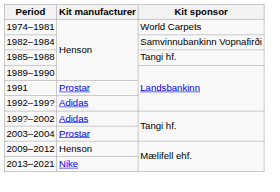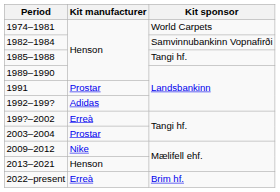 <table class="wikitable">
 <tr>
 <th>Period</th>
 <th>Kit manufacturer</th>
 <th>Kit sponsor</th>
 </tr>
 <tr>
 <td>1974–1981</td>
 <td rowspan=4>Henson</td>
 <td>World Carpets</td>
 </tr>
 <tr>
 <td>1982–1984</td>
 <td>Samvinnubankinn Vopnafirði</td>
 </tr>
 <tr>
 <td>1985–1988</td>
 <td>Tangi hf.</td>
 </tr>
 <tr>
 <td>1989–1990</td>
 <td rowspan=3><a href='#'>Landsbankinn</a></td>
 </tr>
 <tr>
 <td>1991</td>
 <td><a href='#'>Prostar</a></td>
 </tr>
 <tr>
 <td>1992–199?</td>
 <td><a href='#'>Adidas</a></td>
 </tr>
 <tr>
 <td>199?–2002</td>
-<td><a href='#'>Adidas</a></td>
+<td><a href='#'>Erreà</a></td>
 <td rowspan=2>Tangi hf.</td>
 </tr>
 <tr>
 <td>2003–2004</td>
 <td><a href='#'>Prostar</a></td>
 </tr>
 <tr>
 <td>2009–2012</td>
-<td>Henson</td>
+<td><a href='#'>Nike</a></td>
 <td rowspan=2>Mælifell ehf.</td>
 </tr>
 <tr>
 <td>2013–2021</td>
-<td><a href='#'>Nike</a></td>
+<td>Henson</td>
+</tr>
+<tr>
+<td>2022–present</td>
+<td><a href='#'>Erreà</a></td>
+<td><a href='#'>Brim hf.</a></td>
 </tr>
 </table>
